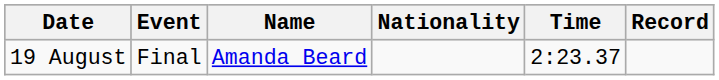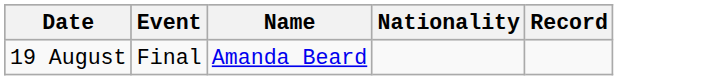 <table class=wikitable style=text-align:center>
 <tr>
 <th>Date</th>
 <th>Event</th>
 <th>Name</th>
 <th>Nationality</th>
-<th>Time</th>
 <th>Record</th>
 </tr>
 <tr>
 <td>19 August</td>
 <td>Final</td>
 <td align="left"><a href='#'>Amanda Beard</a></td>
 <td align="left"></td>
-<td>2:23.37</td>
 <td></td>
 </tr>
 </table>
